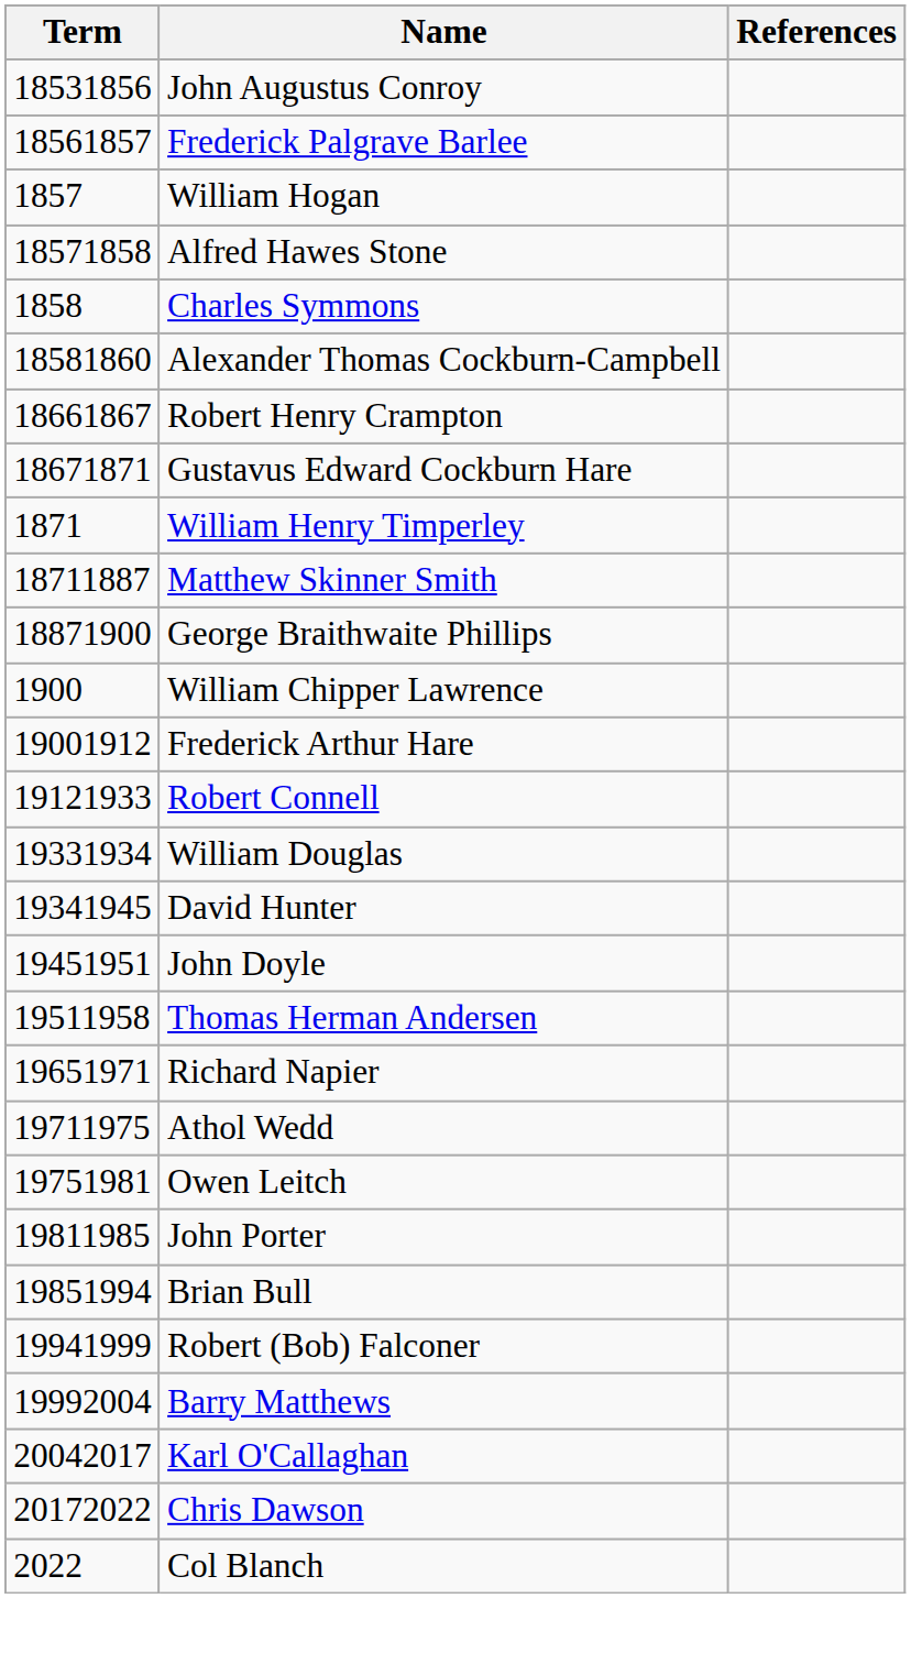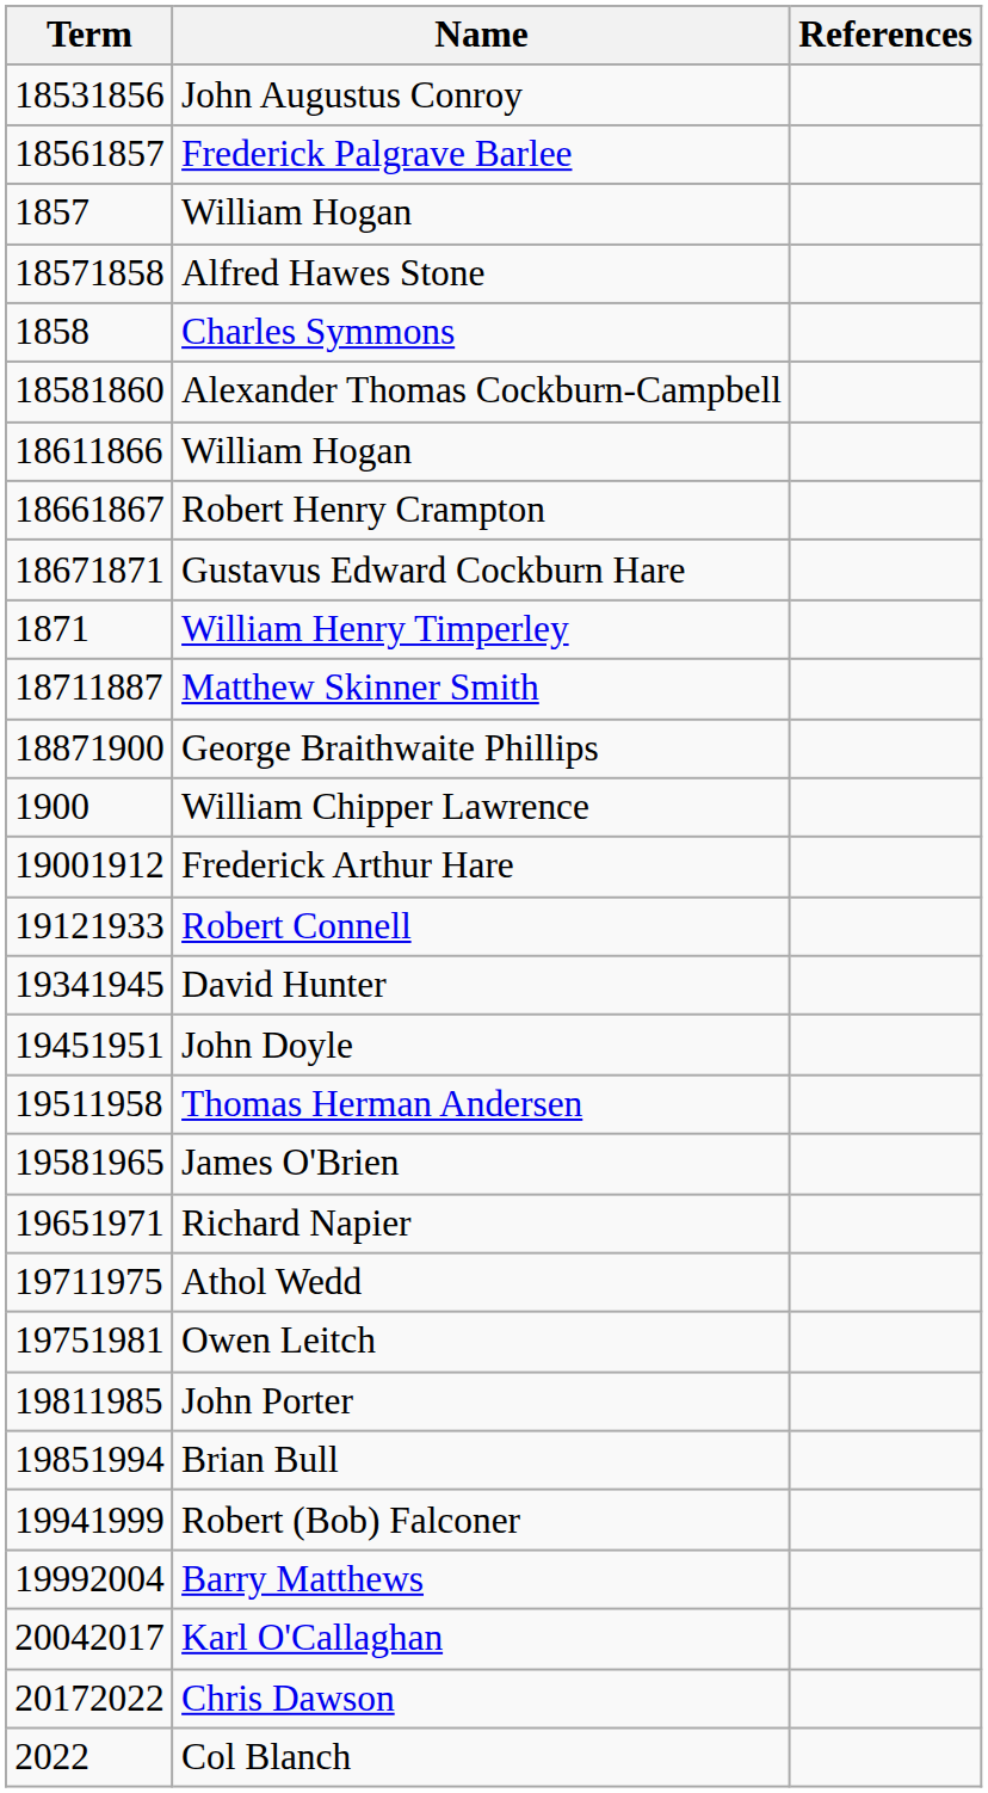 <table class="wikitable">
 <tr>
 <th>Term</th>
 <th>Name</th>
 <th>References</th>
 </tr>
 <tr>
 <td>18531856</td>
 <td>John Augustus Conroy</td>
 <td></td>
 </tr>
 <tr>
 <td>18561857</td>
 <td><a href='#'>Frederick Palgrave Barlee</a></td>
 <td></td>
 </tr>
 <tr>
 <td>1857</td>
 <td>William Hogan</td>
 <td></td>
 </tr>
 <tr>
 <td>18571858</td>
 <td>Alfred Hawes Stone</td>
 <td></td>
 </tr>
 <tr>
 <td>1858</td>
 <td><a href='#'>Charles Symmons</a></td>
 <td></td>
 </tr>
 <tr>
 <td>18581860</td>
 <td>Alexander Thomas Cockburn-Campbell</td>
+<td></td>
+</tr>
+<tr>
+<td>18611866</td>
+<td>William Hogan</td>
 <td></td>
 </tr>
 <tr>
 <td>18661867</td>
 <td>Robert Henry Crampton</td>
 <td></td>
 </tr>
 <tr>
 <td>18671871</td>
 <td>Gustavus Edward Cockburn Hare</td>
 <td></td>
 </tr>
 <tr>
 <td>1871</td>
 <td><a href='#'>William Henry Timperley</a></td>
 <td></td>
 </tr>
 <tr>
 <td>18711887</td>
 <td><a href='#'>Matthew Skinner Smith</a></td>
 <td></td>
 </tr>
 <tr>
 <td>18871900</td>
 <td>George Braithwaite Phillips</td>
 <td></td>
 </tr>
 <tr>
 <td>1900</td>
 <td>William Chipper Lawrence</td>
 <td></td>
 </tr>
 <tr>
 <td>19001912</td>
 <td>Frederick Arthur Hare</td>
 <td></td>
 </tr>
 <tr>
 <td>19121933</td>
 <td><a href='#'>Robert Connell</a></td>
 <td></td>
 </tr>
 <tr>
-<td>19331934</td>
-<td>William Douglas</td>
-<td></td>
-</tr>
-<tr>
 <td>19341945</td>
 <td>David Hunter</td>
 <td></td>
 </tr>
 <tr>
 <td>19451951</td>
 <td>John Doyle</td>
 <td></td>
 </tr>
 <tr>
 <td>19511958</td>
 <td><a href='#'>Thomas Herman Andersen</a></td>
+<td></td>
+</tr>
+<tr>
+<td>19581965</td>
+<td>James O'Brien</td>
 <td></td>
 </tr>
 <tr>
 <td>19651971</td>
 <td>Richard Napier</td>
 <td></td>
 </tr>
 <tr>
 <td>19711975</td>
 <td>Athol Wedd</td>
 <td></td>
 </tr>
 <tr>
 <td>19751981</td>
 <td>Owen Leitch</td>
 <td></td>
 </tr>
 <tr>
 <td>19811985</td>
 <td>John Porter</td>
 <td></td>
 </tr>
 <tr>
 <td>19851994</td>
 <td>Brian Bull</td>
 <td></td>
 </tr>
 <tr>
 <td>19941999</td>
 <td>Robert (Bob) Falconer</td>
 <td></td>
 </tr>
 <tr>
 <td>19992004</td>
 <td><a href='#'>Barry Matthews</a></td>
 <td></td>
 </tr>
 <tr>
 <td>20042017</td>
 <td><a href='#'>Karl O'Callaghan</a></td>
 <td></td>
 </tr>
 <tr>
 <td>20172022</td>
 <td><a href='#'>Chris Dawson</a></td>
 <td></td>
 </tr>
 <tr>
 <td>2022</td>
 <td>Col Blanch</td>
 <td></td>
 </tr>
 </table>
